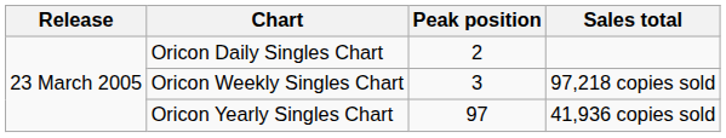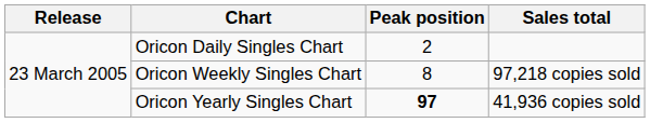 <table class="wikitable">
 <tr>
 <th>Release</th>
 <th>Chart</th>
 <th>Peak position</th>
 <th>Sales total</th>
 </tr>
 <tr>
 <td rowspan="3">23 March 2005</td>
 <td>Oricon Daily Singles Chart</td>
 <td align="center">2</td>
 <td></td>
 </tr>
 <tr>
 <td>Oricon Weekly Singles Chart</td>
-<td align="center">3</td>
+<td align="center">8</td>
 <td>97,218 copies sold</td>
 </tr>
 <tr>
 <td>Oricon Yearly Singles Chart</td>
-<td align="center">97</td>
+<td align="center"><strong>97</strong></td>
 <td>41,936 copies sold</td>
 </tr>
 </table>
